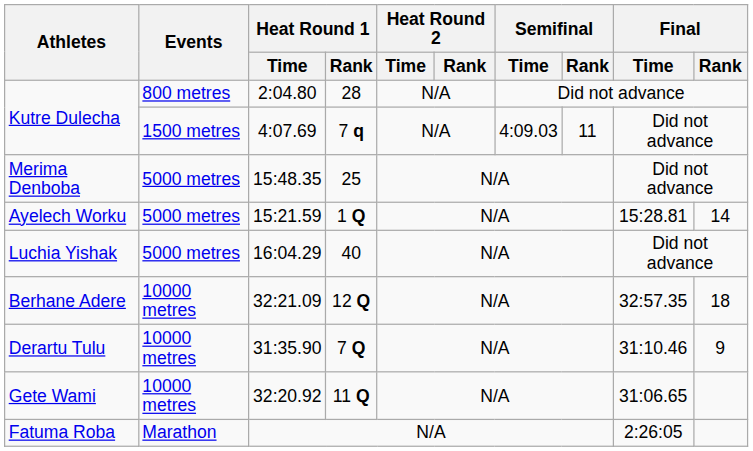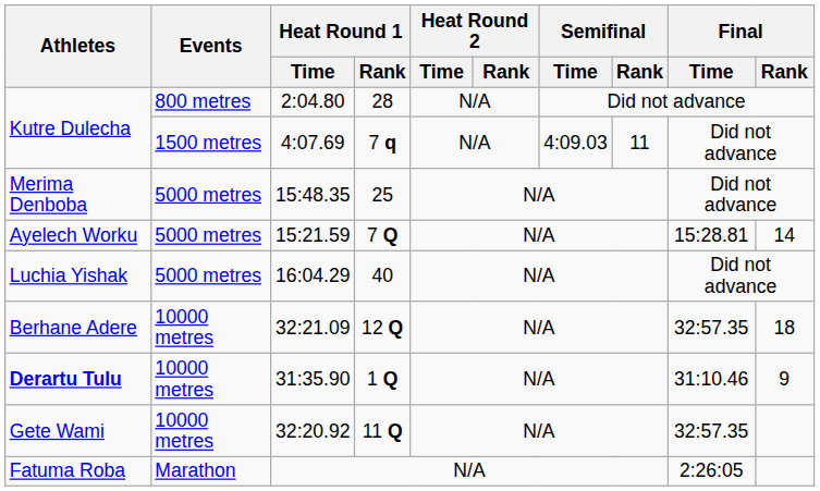 <table class=wikitable style=font-size:90%>
 <tr>
 <th rowspan=2>Athletes</th>
 <th rowspan=2>Events</th>
 <th colspan=2>Heat Round 1</th>
 <th colspan=2>Heat Round 2</th>
 <th colspan=2>Semifinal</th>
 <th colspan=2>Final</th>
 </tr>
 <tr>
 <th>Time</th>
 <th>Rank</th>
 <th>Time</th>
 <th>Rank</th>
 <th>Time</th>
 <th>Rank</th>
 <th>Time</th>
 <th>Rank</th>
 </tr>
 <tr>
 <td rowspan=2><a href='#'>Kutre Dulecha</a></td>
 <td><a href='#'>800 metres</a></td>
 <td align=center>2:04.80</td>
 <td align=center>28</td>
 <td align=center colspan=2>N/A</td>
 <td align=center colspan=4>Did not advance</td>
 </tr>
 <tr>
 <td><a href='#'>1500 metres</a></td>
 <td align=center>4:07.69</td>
 <td align=center>7 <strong>q</strong></td>
 <td align=center colspan=2>N/A</td>
 <td align=center>4:09.03</td>
 <td align=center>11</td>
 <td align=center colspan=2>Did not advance</td>
 </tr>
 <tr>
 <td><a href='#'>Merima Denboba</a></td>
 <td><a href='#'>5000 metres</a></td>
 <td align=center>15:48.35</td>
 <td align=center>25</td>
 <td align=center colspan=4>N/A</td>
 <td align=center colspan=2>Did not advance</td>
 </tr>
 <tr>
 <td><a href='#'>Ayelech Worku</a></td>
 <td><a href='#'>5000 metres</a></td>
 <td align=center>15:21.59</td>
-<td align=center>1 <strong>Q</strong></td>
+<td align=center>7 <strong>Q</strong></td>
 <td align=center colspan=4>N/A</td>
 <td align=center>15:28.81</td>
 <td align=center>14</td>
 </tr>
 <tr>
 <td><a href='#'>Luchia Yishak</a></td>
 <td><a href='#'>5000 metres</a></td>
 <td align=center>16:04.29</td>
 <td align=center>40</td>
 <td align=center colspan=4>N/A</td>
 <td align=center colspan=2>Did not advance</td>
 </tr>
 <tr>
 <td><a href='#'>Berhane Adere</a></td>
 <td><a href='#'>10000 metres</a></td>
 <td align=center>32:21.09</td>
 <td align=center>12 <strong>Q</strong></td>
 <td align=center colspan=4>N/A</td>
 <td align=center>32:57.35</td>
 <td align=center>18</td>
 </tr>
 <tr>
-<td><a href='#'>Derartu Tulu</a></td>
+<td><strong><a href='#'>Derartu Tulu</a></strong></td>
 <td><a href='#'>10000 metres</a></td>
 <td align=center>31:35.90</td>
-<td align=center>7 <strong>Q</strong></td>
+<td align=center>1 <strong>Q</strong></td>
 <td align=center colspan=4>N/A</td>
 <td align=center>31:10.46</td>
 <td align=center>9</td>
 </tr>
 <tr>
 <td><a href='#'>Gete Wami</a></td>
 <td><a href='#'>10000 metres</a></td>
 <td align=center>32:20.92</td>
 <td align=center>11 <strong>Q</strong></td>
 <td align=center colspan=4>N/A</td>
-<td align=center>31:06.65</td>
+<td align=center>32:57.35</td>
 <td align=center></td>
 </tr>
 <tr>
 <td><a href='#'>Fatuma Roba</a></td>
 <td><a href='#'>Marathon</a></td>
 <td align=center colspan=6>N/A</td>
 <td align=center>2:26:05</td>
 <td align=center></td>
 </tr>
 </table>
